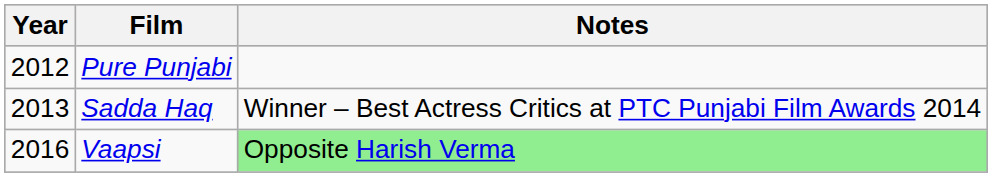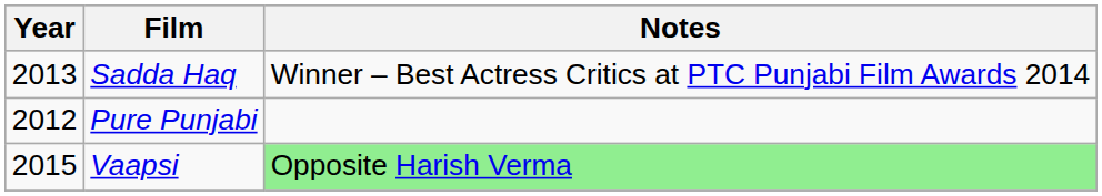 <table class="wikitable">
 <tr>
 <th>Year</th>
 <th>Film</th>
 <th>Notes</th>
 </tr>
 <tr>
+<td>2013</td>
+<td><em><a href='#'>Sadda Haq</a></em></td>
+<td>Winner – Best Actress Critics at <a href='#'>PTC Punjabi Film Awards</a> 2014</td>
+</tr>
+<tr>
 <td>2012</td>
 <td><em><a href='#'>Pure Punjabi</a></em></td>
 <td></td>
 </tr>
 <tr>
-<td>2013</td>
-<td><em><a href='#'>Sadda Haq</a></em></td>
-<td>Winner – Best Actress Critics at <a href='#'>PTC Punjabi Film Awards</a> 2014</td>
-</tr>
-<tr>
-<td>2016</td>
+<td>2015</td>
 <td><em><a href='#'>Vaapsi</a></em></td>
 <td style="background: lightgreen;">Opposite <a href='#'>Harish Verma</a></td>
 </tr>
 </table>
